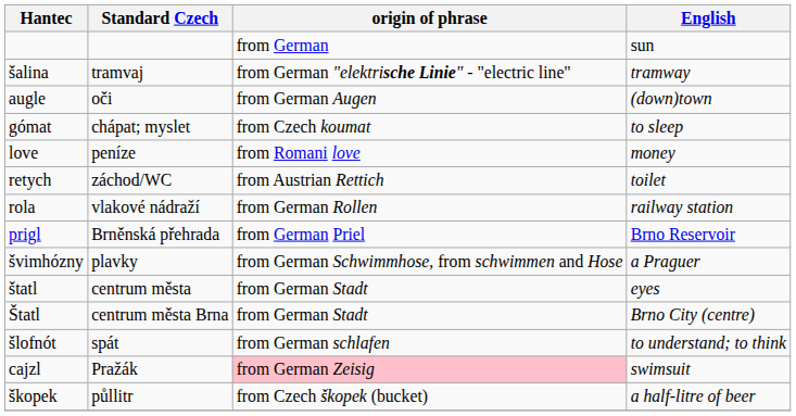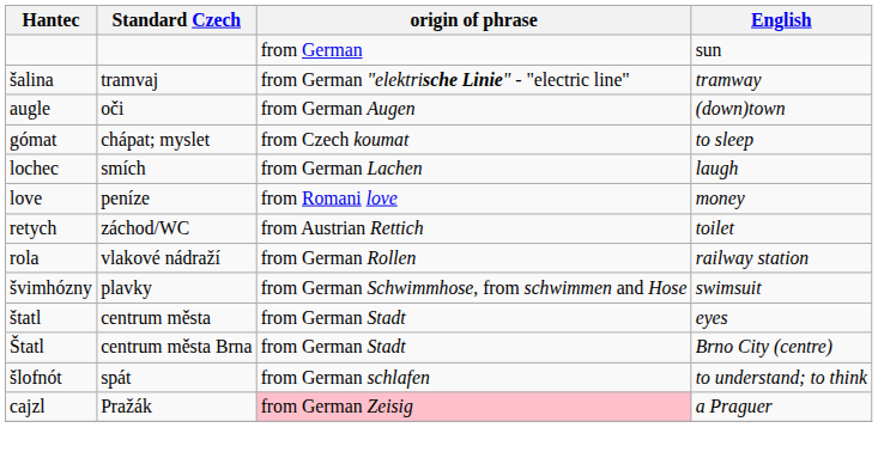 <table class="wikitable">
 <tr>
 <th>Hantec</th>
 <th>Standard <a href='#'>Czech</a></th>
 <th>origin of phrase</th>
 <th><a href='#'>English</a></th>
 </tr>
 <tr>
 <td></td>
 <td></td>
 <td>from <a href='#'>German</a> </td>
 <td>sun</td>
 </tr>
 <tr>
 <td>šalina</td>
 <td>tramvaj</td>
 <td>from German <em>"elektri<strong>sche Linie</strong>"</em> - "electric line"</td>
 <td><em>tramway</em></td>
 </tr>
 <tr>
 <td>augle</td>
 <td>oči</td>
 <td>from German <em>Augen</em></td>
 <td><em>(down)town</em></td>
 </tr>
 <tr>
 <td>gómat</td>
 <td>chápat; myslet</td>
 <td>from Czech <em>koumat</em></td>
 <td><em>to sleep</em></td>
 </tr>
 <tr>
+<td>lochec</td>
+<td>smích</td>
+<td>from German <em>Lachen</em></td>
+<td><em>laugh</em></td>
+</tr>
+<tr>
 <td>love</td>
 <td>peníze</td>
 <td>from <a href='#'>Romani</a> <em><a href='#'>love</a></em></td>
 <td><em>money</em></td>
 </tr>
 <tr>
 <td>retych</td>
 <td>záchod/WC</td>
 <td>from Austrian <em>Rettich</em></td>
 <td><em>toilet</em></td>
 </tr>
 <tr>
 <td>rola</td>
 <td>vlakové nádraží</td>
 <td>from German <em>Rollen</em></td>
 <td><em>railway station</em></td>
 </tr>
 <tr>
-<td><a href='#'>prigl</a></td>
-<td>Brněnská přehrada</td>
-<td>from <a href='#'>German</a> <a href='#'>Priel</a></td>
-<td><a href='#'>Brno Reservoir</a></td>
-</tr>
-<tr>
 <td>švimhózny</td>
 <td>plavky</td>
 <td>from German <em>Schwimmhose</em>, from <em>schwimmen</em> and <em>Hose</em></td>
-<td><em>a Praguer</em></td>
+<td><em>swimsuit</em></td>
 </tr>
 <tr>
 <td>štatl</td>
 <td>centrum města</td>
 <td>from German <em>Stadt</em></td>
 <td><em>eyes</em></td>
 </tr>
 <tr>
 <td>Štatl</td>
 <td>centrum města Brna</td>
 <td>from German <em>Stadt</em></td>
 <td><em>Brno City (centre)</em></td>
 </tr>
 <tr>
 <td>šlofnót</td>
 <td>spát</td>
 <td>from German <em>schlafen</em></td>
 <td><em>to understand; to think</em></td>
 </tr>
 <tr>
 <td>cajzl</td>
 <td>Pražák</td>
 <td style="background: pink;">from German <em>Zeisig</em></td>
-<td><em>swimsuit</em></td>
-</tr>
-<tr>
-<td>škopek</td>
-<td>půllitr</td>
-<td>from Czech <em>škopek</em> (bucket)</td>
-<td><em>a half-litre of beer</em></td>
+<td><em>a Praguer</em></td>
 </tr>
 <tr>
 </tr>
 </table>
